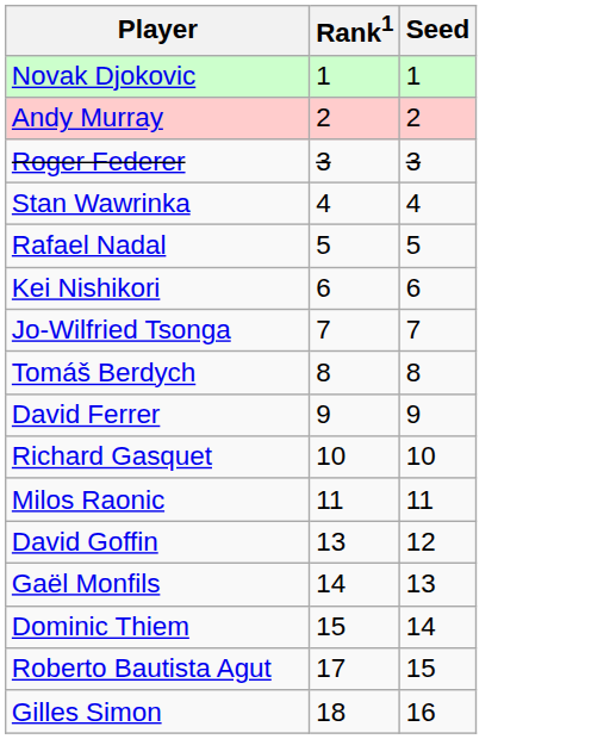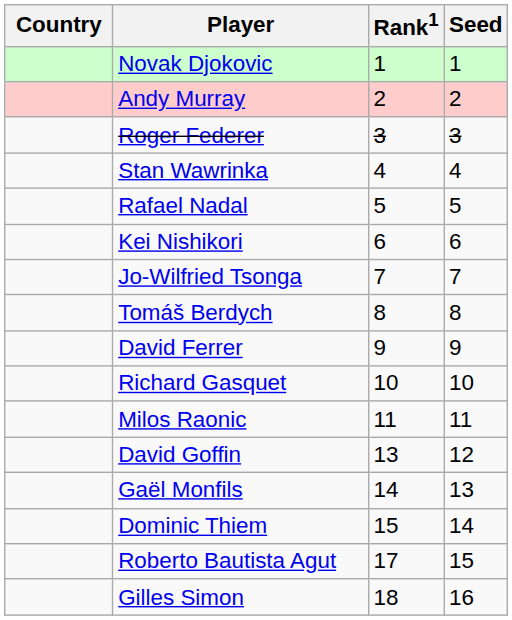 <table class="wikitable" border="1">
 <tr>
+<th width="70">Country</th>
 <th width="175">Player</th>
 <th>Rank<sup>1</sup></th>
 <th>Seed</th>
 </tr>
 <tr style="background:#cfc;">
+<td></td>
 <td><a href='#'>Novak Djokovic</a></td>
 <td>1</td>
 <td>1</td>
 </tr>
 <tr style="background:#fcc;">
+<td></td>
 <td><a href='#'>Andy Murray</a></td>
 <td>2</td>
 <td>2</td>
 </tr>
 <tr>
+<td><s></s></td>
 <td><s><a href='#'>Roger Federer</a></s></td>
 <td><s>3</s></td>
 <td><s>3</s></td>
 </tr>
 <tr>
+<td></td>
 <td><a href='#'>Stan Wawrinka</a></td>
 <td>4</td>
 <td>4</td>
 </tr>
 <tr>
+<td></td>
 <td><a href='#'>Rafael Nadal</a></td>
 <td>5</td>
 <td>5</td>
 </tr>
 <tr>
+<td></td>
 <td><a href='#'>Kei Nishikori</a></td>
 <td>6</td>
 <td>6</td>
 </tr>
 <tr>
+<td></td>
 <td><a href='#'>Jo-Wilfried Tsonga</a></td>
 <td>7</td>
 <td>7</td>
 </tr>
 <tr>
+<td></td>
 <td><a href='#'>Tomáš Berdych</a></td>
 <td>8</td>
 <td>8</td>
 </tr>
 <tr>
+<td></td>
 <td><a href='#'>David Ferrer</a></td>
 <td>9</td>
 <td>9</td>
 </tr>
 <tr>
+<td></td>
 <td><a href='#'>Richard Gasquet</a></td>
 <td>10</td>
 <td>10</td>
 </tr>
 <tr>
+<td></td>
 <td><a href='#'>Milos Raonic</a></td>
 <td>11</td>
 <td>11</td>
 </tr>
 <tr>
+<td></td>
 <td><a href='#'>David Goffin</a></td>
 <td>13</td>
 <td>12</td>
 </tr>
 <tr>
+<td></td>
 <td><a href='#'>Gaël Monfils</a></td>
 <td>14</td>
 <td>13</td>
 </tr>
 <tr>
+<td></td>
 <td><a href='#'>Dominic Thiem</a></td>
 <td>15</td>
 <td>14</td>
 </tr>
 <tr>
+<td></td>
 <td><a href='#'>Roberto Bautista Agut</a></td>
 <td>17</td>
 <td>15</td>
 </tr>
 <tr>
+<td></td>
 <td><a href='#'>Gilles Simon</a></td>
 <td>18</td>
 <td>16</td>
 </tr>
 </table>
